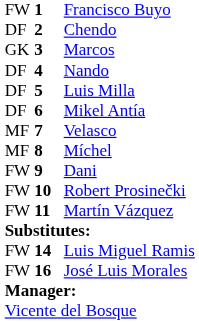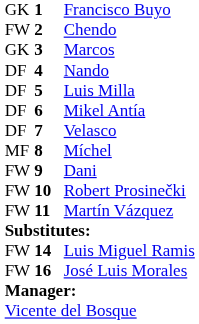 <table cellspacing="0" cellpadding="0" style="font-size:90%; margin:0.2em auto;">
 <tr>
 <th width="25"></th>
 <th width="25"></th>
 </tr>
 <tr>
-<td>FW</td>
+<td>GK</td>
 <td><strong>1</strong></td>
 <td> <a href='#'>Francisco Buyo</a></td>
 </tr>
 <tr>
-<td>DF</td>
+<td>FW</td>
 <td><strong>2</strong></td>
 <td> <a href='#'>Chendo</a></td>
 </tr>
 <tr>
 <td>GK</td>
 <td><strong>3</strong></td>
 <td> <a href='#'>Marcos</a></td>
 </tr>
 <tr>
 <td>DF</td>
 <td><strong>4</strong></td>
 <td> <a href='#'>Nando</a></td>
 </tr>
 <tr>
 <td>DF</td>
 <td><strong>5</strong></td>
 <td> <a href='#'>Luis Milla</a></td>
 </tr>
 <tr>
 <td>DF</td>
 <td><strong>6</strong></td>
 <td> <a href='#'>Mikel Antía</a></td>
 </tr>
 <tr>
-<td>MF</td>
+<td>DF</td>
 <td><strong>7</strong></td>
 <td> <a href='#'>Velasco</a></td>
 <td></td>
 <td></td>
 </tr>
 <tr>
 <td>MF</td>
 <td><strong>8</strong></td>
 <td> <a href='#'>Míchel</a></td>
 </tr>
 <tr>
 <td>FW</td>
 <td><strong>9</strong></td>
 <td> <a href='#'>Dani</a></td>
 <td></td>
 <td></td>
 </tr>
 <tr>
 <td>FW</td>
 <td><strong>10</strong></td>
 <td> <a href='#'>Robert Prosinečki</a></td>
 </tr>
 <tr>
 <td>FW</td>
 <td><strong>11</strong></td>
 <td> <a href='#'>Martín Vázquez</a></td>
 </tr>
 <tr>
 <td colspan=3><strong>Substitutes:</strong></td>
 </tr>
 <tr>
 <td>FW</td>
 <td><strong>14</strong></td>
 <td> <a href='#'>Luis Miguel Ramis</a></td>
 <td></td>
 <td></td>
 </tr>
 <tr>
 <td>FW</td>
 <td><strong>16</strong></td>
 <td> <a href='#'>José Luis Morales</a></td>
 <td></td>
 <td></td>
 </tr>
 <tr>
 <td colspan=3><strong>Manager:</strong></td>
 </tr>
 <tr>
 <td colspan=4> <a href='#'>Vicente del Bosque</a></td>
 </tr>
 </table>
